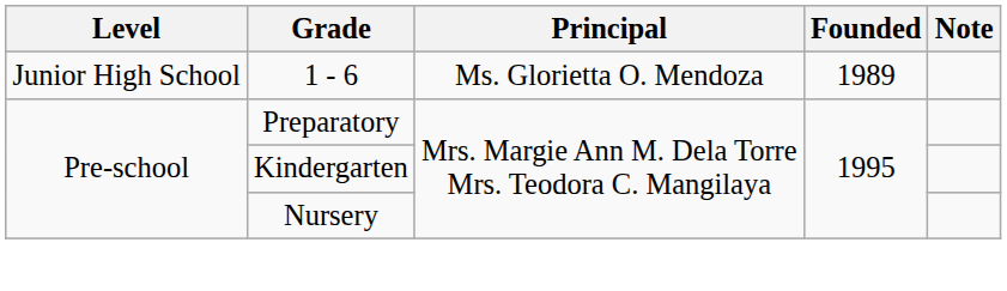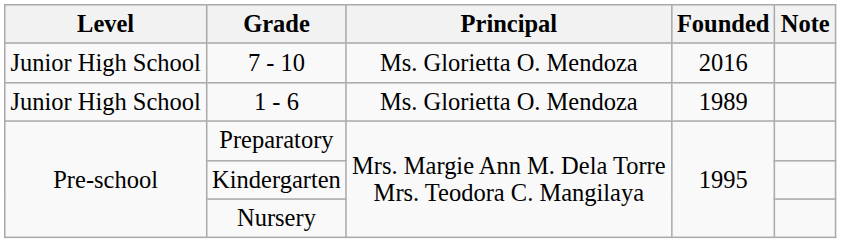 <table class="wikitable" style="text-align: center;">
 <tr>
 <th>Level</th>
 <th>Grade</th>
 <th>Principal</th>
 <th>Founded</th>
 <th>Note</th>
+</tr>
+<tr>
+<td>Junior High School<br></td>
+<td>7 - 10</td>
+<td>Ms. Glorietta O. Mendoza</td>
+<td>2016</td>
+<td></td>
 </tr>
 <tr>
 <td>Junior High School<br></td>
 <td>1 - 6</td>
 <td>Ms. Glorietta O. Mendoza</td>
 <td>1989</td>
 <td></td>
 </tr>
 <tr>
 <td rowspan=3>Pre-school<br></td>
 <td>Preparatory</td>
 <td rowspan=3>Mrs. Margie Ann M. Dela Torre<br>Mrs. Teodora C. Mangilaya</td>
 <td rowspan=3>1995</td>
 <td></td>
 </tr>
 <tr>
 <td>Kindergarten</td>
 <td></td>
 </tr>
 <tr>
 <td>Nursery</td>
 <td></td>
 </tr>
 </table>
